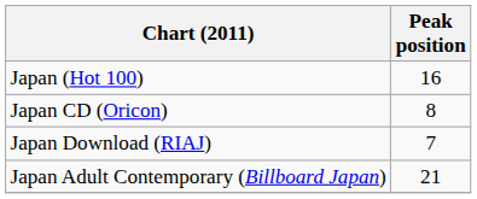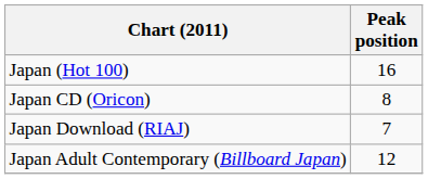 <table class="wikitable sortable plainrowheaders">
 <tr>
 <th scope="col">Chart (2011)</th>
 <th scope="col">Peak<br>position</th>
 </tr>
 <tr>
 <td>Japan (<a href='#'>Hot 100</a>)</td>
 <td style="text-align:center;">16</td>
 </tr>
 <tr>
 <td>Japan CD (<a href='#'>Oricon</a>)</td>
 <td style="text-align:center;">8</td>
 </tr>
 <tr>
 <td>Japan Download (<a href='#'>RIAJ</a>)</td>
 <td style="text-align:center;">7</td>
 </tr>
 <tr>
 <td>Japan Adult Contemporary (<em><a href='#'>Billboard Japan</a></em>)</td>
-<td style="text-align:center;">21</td>
+<td style="text-align:center;">12</td>
 </tr>
 <tr>
 </tr>
 </table>
